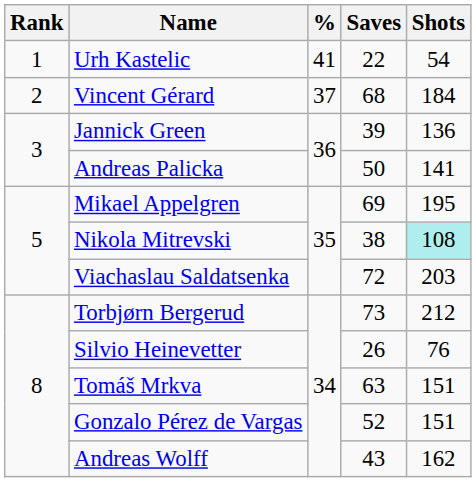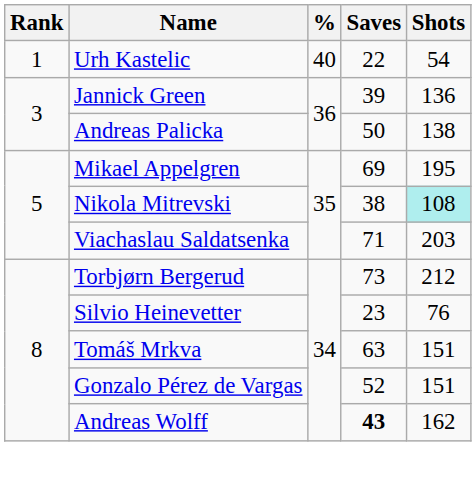 <table class="wikitable sortable" style="text-align: center;">
 <tr>
 <th>Rank</th>
 <th>Name</th>
 <th>%</th>
 <th>Saves</th>
 <th>Shots</th>
 </tr>
 <tr>
 <td>1</td>
 <td align="left"> <a href='#'>Urh Kastelic</a></td>
-<td>41</td>
+<td>40</td>
 <td>22</td>
 <td>54</td>
-</tr>
-<tr>
-<td>2</td>
-<td align="left"> <a href='#'>Vincent Gérard</a></td>
-<td>37</td>
-<td>68</td>
-<td>184</td>
 </tr>
 <tr>
 <td rowspan=2>3</td>
 <td align="left"> <a href='#'>Jannick Green</a></td>
 <td rowspan=2>36</td>
 <td>39</td>
 <td>136</td>
 </tr>
 <tr>
 <td align="left"> <a href='#'>Andreas Palicka</a></td>
 <td>50</td>
-<td>141</td>
+<td>138</td>
 </tr>
 <tr>
 <td rowspan=3>5</td>
 <td align="left"> <a href='#'>Mikael Appelgren</a></td>
 <td rowspan=3>35</td>
 <td>69</td>
 <td>195</td>
 </tr>
 <tr>
 <td align="left"> <a href='#'>Nikola Mitrevski</a></td>
 <td>38</td>
 <td style="background: paleturquoise;">108</td>
 </tr>
 <tr>
 <td align="left"> <a href='#'>Viachaslau Saldatsenka</a></td>
-<td>72</td>
+<td>71</td>
 <td>203</td>
 </tr>
 <tr>
 <td rowspan=5>8</td>
 <td align="left"> <a href='#'>Torbjørn Bergerud</a></td>
 <td rowspan=5>34</td>
 <td>73</td>
 <td>212</td>
 </tr>
 <tr>
 <td align="left"> <a href='#'>Silvio Heinevetter</a></td>
-<td>26</td>
+<td>23</td>
 <td>76</td>
 </tr>
 <tr>
 <td align="left"> <a href='#'>Tomáš Mrkva</a></td>
 <td>63</td>
 <td>151</td>
 </tr>
 <tr>
 <td align="left"> <a href='#'>Gonzalo Pérez de Vargas</a></td>
 <td>52</td>
 <td>151</td>
 </tr>
 <tr>
 <td align="left"> <a href='#'>Andreas Wolff</a></td>
-<td>43</td>
+<td><strong>43</strong></td>
 <td>162</td>
 </tr>
 </table>
